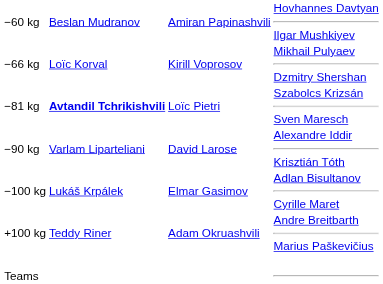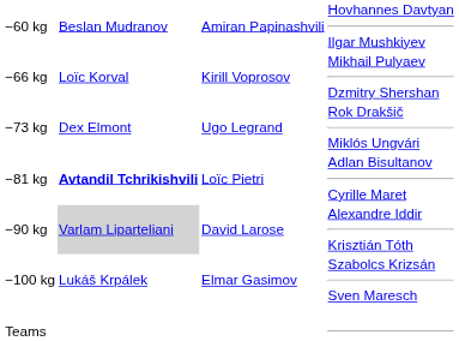 <table>
 <tr>
 <td>−60 kg<br></td>
 <td> <a href='#'>Beslan Mudranov</a></td>
 <td> <a href='#'>Amiran Papinashvili</a></td>
 <td> <a href='#'>Hovhannes Davtyan</a><hr> <a href='#'>Ilgar Mushkiyev</a></td>
 </tr>
 <tr>
 <td>−66 kg<br></td>
 <td> <a href='#'>Loïc Korval</a></td>
 <td> <a href='#'>Kirill Voprosov</a></td>
 <td> <a href='#'>Mikhail Pulyaev</a><hr> <a href='#'>Dzmitry Shershan</a></td>
 </tr>
 <tr>
+<td>−73 kg<br></td>
+<td> <a href='#'>Dex Elmont</a></td>
+<td> <a href='#'>Ugo Legrand</a></td>
+<td> <a href='#'>Rok Drakšič</a><hr> <a href='#'>Miklós Ungvári</a></td>
+</tr>
+<tr>
 <td>−81 kg<br></td>
 <td><strong> <a href='#'>Avtandil Tchrikishvili</a></strong></td>
 <td> <a href='#'>Loïc Pietri</a></td>
-<td> <a href='#'>Szabolcs Krizsán</a><hr> <a href='#'>Sven Maresch</a></td>
+<td> <a href='#'>Adlan Bisultanov</a><hr> <a href='#'>Cyrille Maret</a></td>
 </tr>
 <tr>
 <td>−90 kg<br></td>
-<td> <a href='#'>Varlam Liparteliani</a></td>
+<td style="background: lightgrey;"> <a href='#'>Varlam Liparteliani</a></td>
 <td> <a href='#'>David Larose</a></td>
 <td> <a href='#'>Alexandre Iddir</a><hr> <a href='#'>Krisztián Tóth</a></td>
 </tr>
 <tr>
 <td>−100 kg<br></td>
 <td> <a href='#'>Lukáš Krpálek</a></td>
 <td> <a href='#'>Elmar Gasimov</a></td>
-<td> <a href='#'>Adlan Bisultanov</a><hr> <a href='#'>Cyrille Maret</a></td>
-</tr>
-<tr>
-<td>+100 kg<br></td>
-<td> <a href='#'>Teddy Riner</a></td>
-<td> <a href='#'>Adam Okruashvili</a></td>
-<td> <a href='#'>Andre Breitbarth</a><hr> <a href='#'>Marius Paškevičius</a></td>
+<td> <a href='#'>Szabolcs Krizsán</a><hr> <a href='#'>Sven Maresch</a></td>
 </tr>
 <tr>
 <td>Teams<br></td>
 <td><br></td>
 <td><br></td>
 <td><br><hr><br></td>
 </tr>
 </table>
